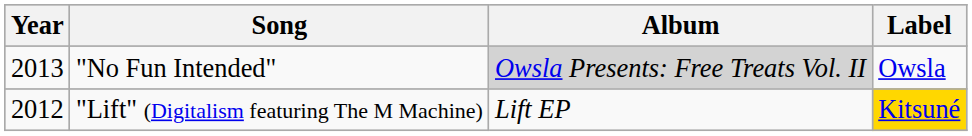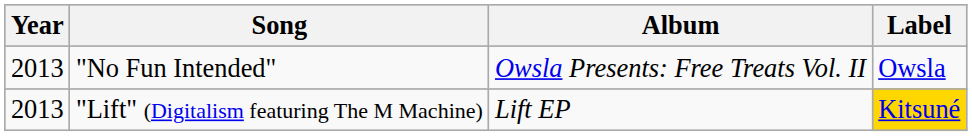 <table class="wikitable">
 <tr>
 <th>Year</th>
 <th>Song</th>
 <th>Album</th>
 <th>Label</th>
 </tr>
 <tr>
 <td>2013</td>
 <td>"No Fun Intended"</td>
-<td style="background: lightgrey;"><em><a href='#'>Owsla</a> Presents: Free Treats Vol. II</em></td>
+<td><em><a href='#'>Owsla</a> Presents: Free Treats Vol. II</em></td>
 <td><a href='#'>Owsla</a></td>
 </tr>
 <tr>
-<td>2012</td>
+<td>2013</td>
 <td>"Lift" <small>(<a href='#'>Digitalism</a> featuring The M Machine)</small></td>
 <td><em>Lift EP</em></td>
 <td style="background: gold;"><a href='#'>Kitsuné</a></td>
 </tr>
 </table>
